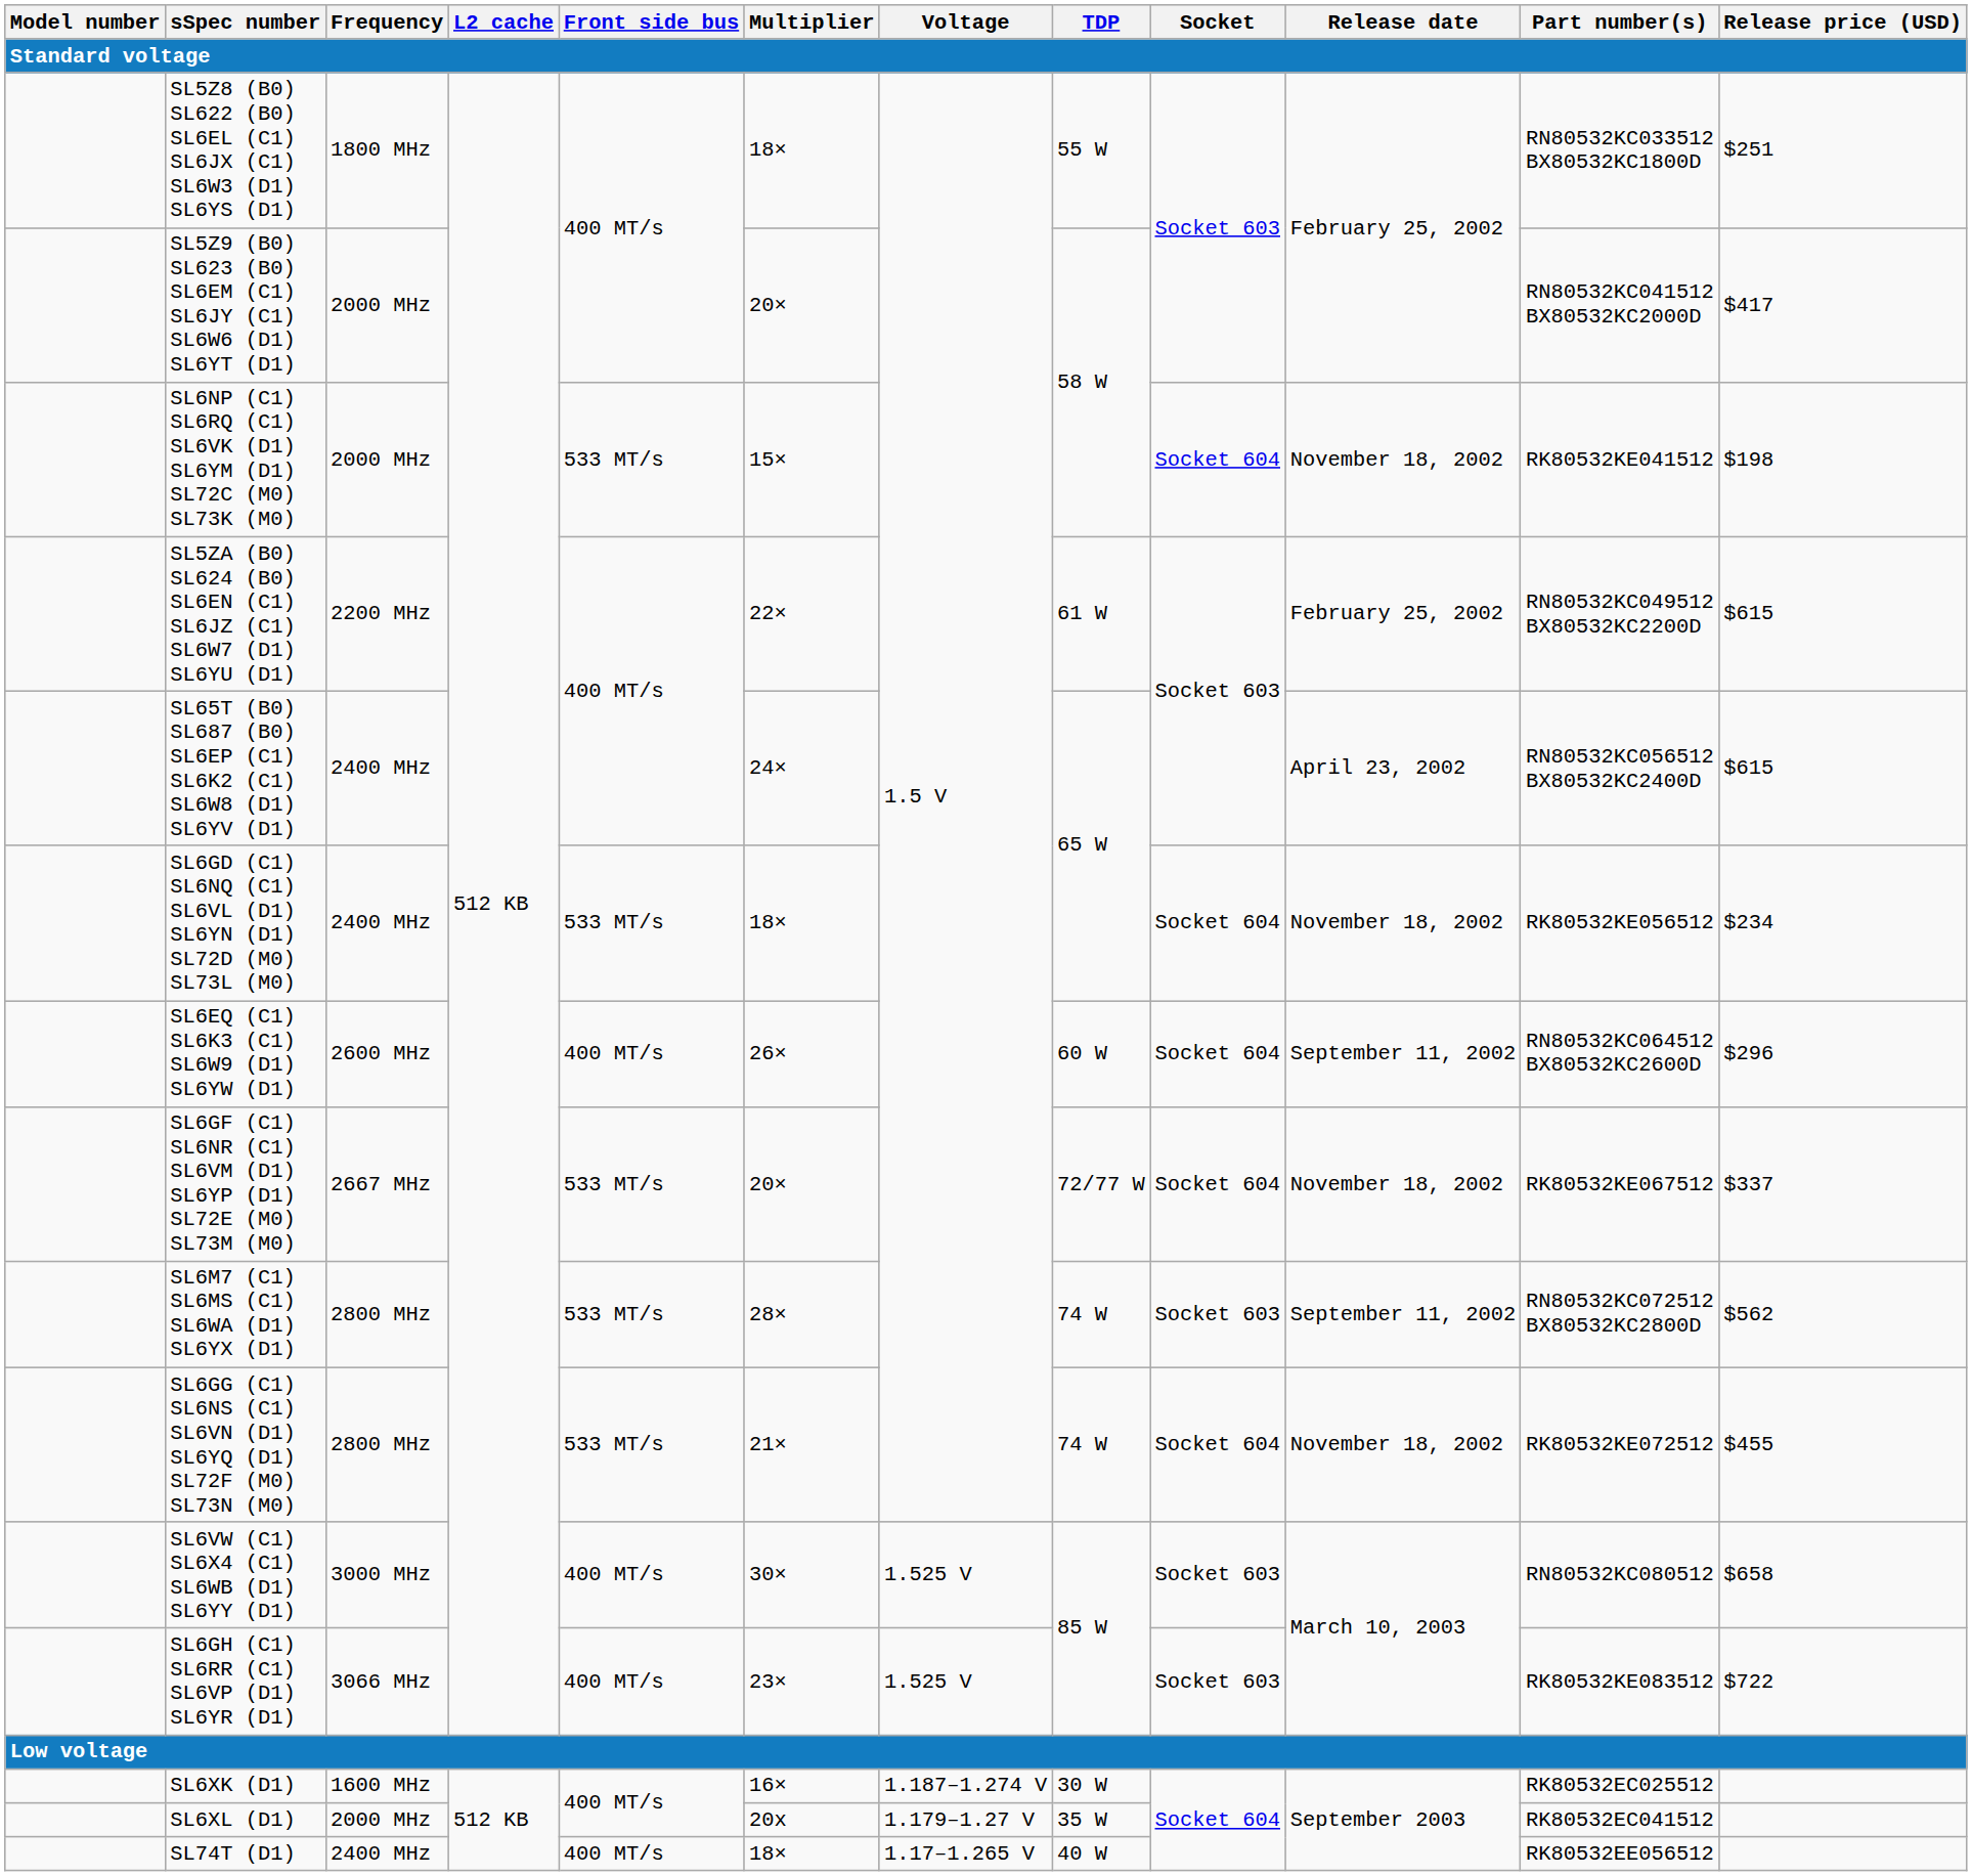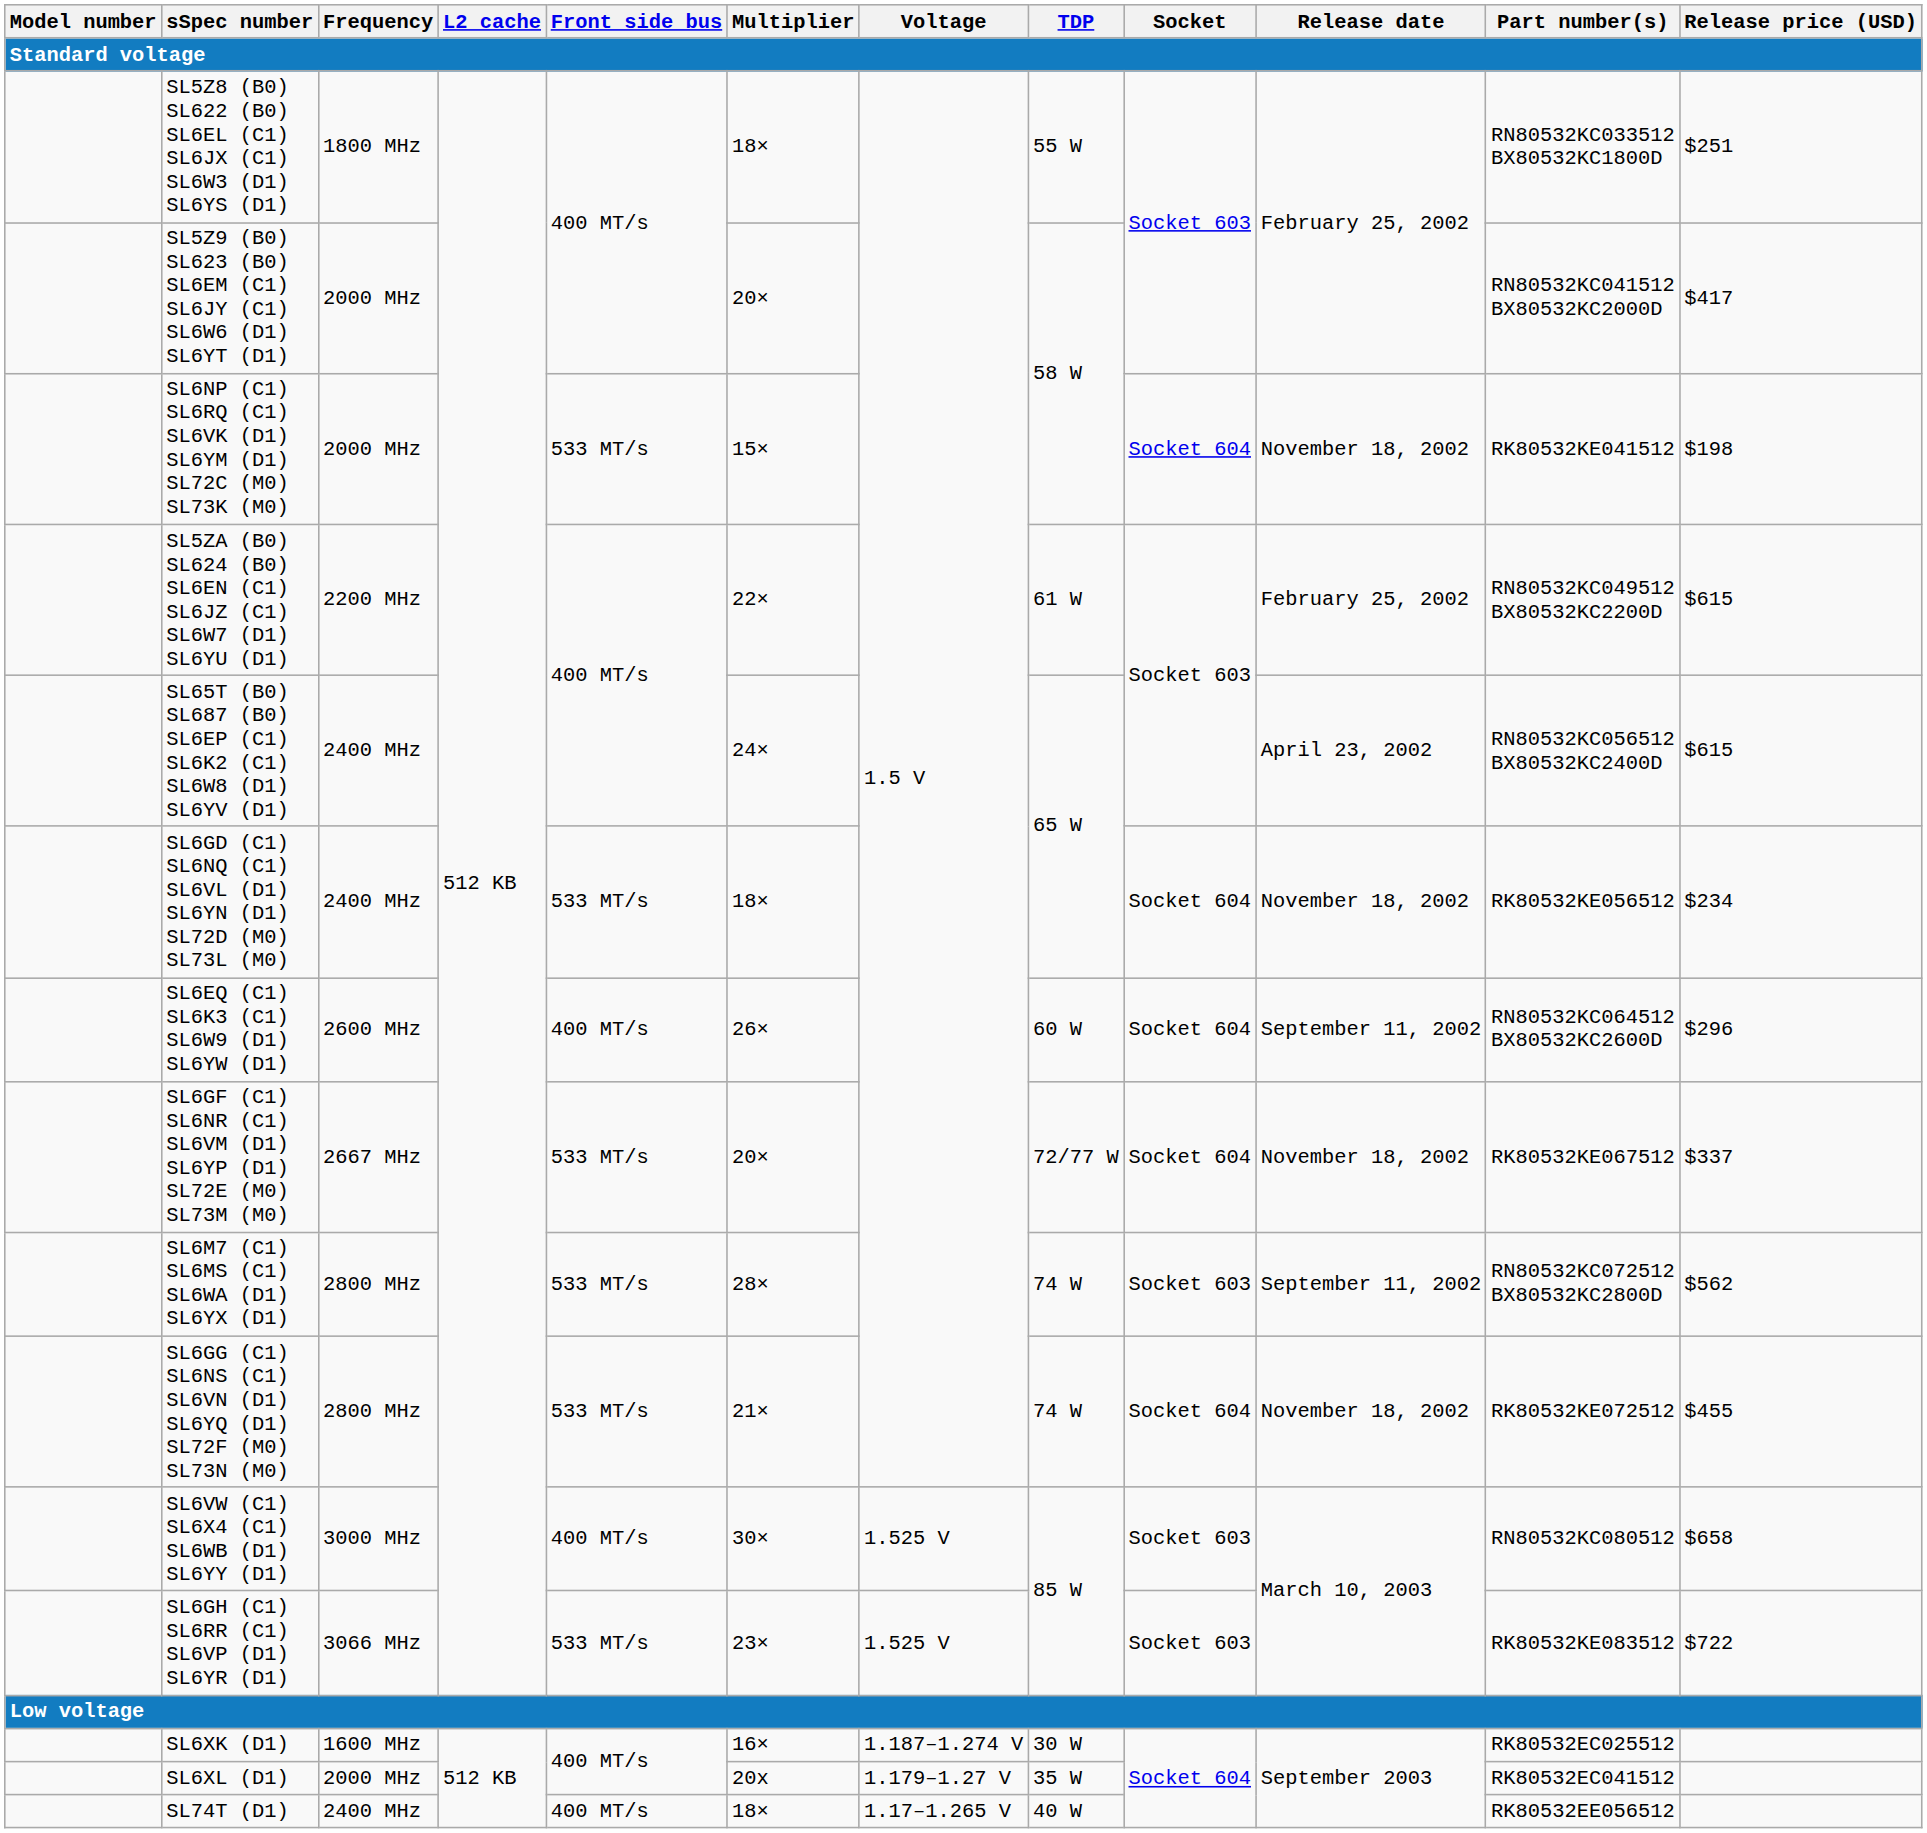 <table class="wikitable sortable">
 <tr>
 <th>Model number</th>
 <th>sSpec number</th>
 <th>Frequency</th>
 <th><a href='#'>L2 cache</a></th>
 <th><a href='#'>Front side bus</a></th>
 <th>Multiplier</th>
 <th>Voltage</th>
 <th><a href='#'>TDP</a></th>
 <th>Socket</th>
 <th>Release date</th>
 <th>Part number(s)</th>
 <th>Release price (USD)</th>
 </tr>
 <tr>
 <td colspan="12" style="text-align:left; background:#127cc1; color:white;"><strong>Standard voltage</strong></td>
 </tr>
 <tr>
 <td></td>
 <td>SL5Z8 (B0)<br>SL622 (B0)<br>SL6EL (C1)<br>SL6JX (C1)<br>SL6W3 (D1)<br>SL6YS (D1)</td>
 <td>1800 MHz</td>
 <td rowspan="12">512 KB</td>
 <td rowspan="2">400 MT/s</td>
 <td>18×</td>
 <td rowspan="10">1.5 V</td>
 <td>55 W</td>
 <td rowspan="2"><a href='#'>Socket 603</a></td>
 <td rowspan="2">February 25, 2002</td>
 <td>RN80532KC033512<br>BX80532KC1800D</td>
 <td>$251</td>
 </tr>
 <tr>
 <td></td>
 <td>SL5Z9 (B0)<br>SL623 (B0)<br>SL6EM (C1)<br>SL6JY (C1)<br>SL6W6 (D1)<br>SL6YT (D1)</td>
 <td>2000 MHz</td>
 <td>20×</td>
 <td rowspan="2">58 W</td>
 <td>RN80532KC041512<br>BX80532KC2000D</td>
 <td>$417</td>
 </tr>
 <tr>
 <td></td>
 <td>SL6NP (C1)<br>SL6RQ (C1)<br>SL6VK (D1)<br>SL6YM (D1)<br>SL72C (M0)<br>SL73K (M0)</td>
 <td>2000 MHz</td>
 <td>533 MT/s</td>
 <td>15×</td>
 <td><a href='#'>Socket 604</a></td>
 <td>November 18, 2002</td>
 <td>RK80532KE041512</td>
 <td>$198</td>
 </tr>
 <tr>
 <td></td>
 <td>SL5ZA (B0)<br>SL624 (B0)<br>SL6EN (C1)<br>SL6JZ (C1)<br>SL6W7 (D1)<br>SL6YU (D1)</td>
 <td>2200 MHz</td>
 <td rowspan="2">400 MT/s</td>
 <td>22×</td>
 <td>61 W</td>
 <td rowspan="2">Socket 603</td>
 <td>February 25, 2002</td>
 <td>RN80532KC049512<br>BX80532KC2200D</td>
 <td>$615</td>
 </tr>
 <tr>
 <td></td>
 <td>SL65T (B0)<br>SL687 (B0)<br>SL6EP (C1)<br>SL6K2 (C1)<br>SL6W8 (D1)<br>SL6YV (D1)</td>
 <td>2400 MHz</td>
 <td>24×</td>
 <td rowspan="2">65 W</td>
 <td>April 23, 2002</td>
 <td>RN80532KC056512<br>BX80532KC2400D</td>
 <td>$615</td>
 </tr>
 <tr>
 <td></td>
 <td>SL6GD (C1)<br>SL6NQ (C1)<br>SL6VL (D1)<br>SL6YN (D1)<br>SL72D (M0)<br>SL73L (M0)</td>
 <td>2400 MHz</td>
 <td>533 MT/s</td>
 <td>18×</td>
 <td>Socket 604</td>
 <td>November 18, 2002</td>
 <td>RK80532KE056512</td>
 <td>$234</td>
 </tr>
 <tr>
 <td></td>
 <td>SL6EQ (C1)<br>SL6K3 (C1)<br>SL6W9 (D1)<br>SL6YW (D1)</td>
 <td>2600 MHz</td>
 <td>400 MT/s</td>
 <td>26×</td>
 <td>60 W</td>
 <td>Socket 604</td>
 <td>September 11, 2002</td>
 <td>RN80532KC064512<br>BX80532KC2600D</td>
 <td>$296</td>
 </tr>
 <tr>
 <td></td>
 <td>SL6GF (C1)<br>SL6NR (C1)<br>SL6VM (D1)<br>SL6YP (D1)<br>SL72E (M0)<br>SL73M (M0)</td>
 <td>2667 MHz</td>
 <td>533 MT/s</td>
 <td>20×</td>
 <td>72/77 W</td>
 <td>Socket 604</td>
 <td>November 18, 2002</td>
 <td>RK80532KE067512</td>
 <td>$337</td>
 </tr>
 <tr>
 <td></td>
 <td>SL6M7 (C1)<br>SL6MS (C1)<br>SL6WA (D1)<br>SL6YX (D1)</td>
 <td>2800 MHz</td>
 <td>533 MT/s</td>
 <td>28×</td>
 <td>74 W</td>
 <td>Socket 603</td>
 <td>September 11, 2002</td>
 <td>RN80532KC072512<br>BX80532KC2800D</td>
 <td>$562</td>
 </tr>
 <tr>
 <td></td>
 <td>SL6GG (C1)<br>SL6NS (C1)<br>SL6VN (D1)<br>SL6YQ (D1)<br>SL72F (M0)<br>SL73N (M0)</td>
 <td>2800 MHz</td>
 <td>533 MT/s</td>
 <td>21×</td>
 <td>74 W</td>
 <td>Socket 604</td>
 <td>November 18, 2002</td>
 <td>RK80532KE072512</td>
 <td>$455</td>
 </tr>
 <tr>
 <td></td>
 <td>SL6VW (C1)<br>SL6X4 (C1)<br>SL6WB (D1)<br>SL6YY (D1)</td>
 <td>3000 MHz</td>
 <td>400 MT/s</td>
 <td>30×</td>
 <td>1.525 V</td>
 <td rowspan="2">85 W</td>
 <td>Socket 603</td>
 <td rowspan="2">March 10, 2003</td>
 <td>RN80532KC080512</td>
 <td>$658</td>
 </tr>
 <tr>
 <td></td>
 <td>SL6GH (C1)<br>SL6RR (C1)<br>SL6VP (D1)<br>SL6YR (D1)</td>
 <td>3066 MHz</td>
-<td>400 MT/s</td>
+<td>533 MT/s</td>
 <td>23×</td>
 <td>1.525 V</td>
 <td>Socket 603</td>
 <td>RK80532KE083512</td>
 <td>$722</td>
 </tr>
 <tr>
 <td colspan="12" style="text-align:left; background:#127cc1; color:white;"><strong>Low voltage</strong></td>
 </tr>
 <tr>
 <td></td>
 <td>SL6XK (D1)</td>
 <td>1600 MHz</td>
 <td rowspan="3">512 KB</td>
 <td rowspan="2">400 MT/s</td>
 <td>16×</td>
 <td>1.187–1.274 V</td>
 <td>30 W</td>
 <td rowspan="3"><a href='#'>Socket 604</a></td>
 <td rowspan="3">September 2003</td>
 <td>RK80532EC025512</td>
 <td></td>
 </tr>
 <tr>
 <td></td>
 <td>SL6XL (D1)</td>
 <td>2000 MHz</td>
 <td>20x</td>
 <td>1.179–1.27 V</td>
 <td>35 W</td>
 <td>RK80532EC041512</td>
 <td></td>
 </tr>
 <tr>
 <td></td>
 <td>SL74T (D1)</td>
 <td>2400 MHz</td>
 <td>400 MT/s</td>
 <td>18×</td>
 <td>1.17–1.265 V</td>
 <td>40 W</td>
 <td>RK80532EE056512</td>
 <td></td>
 </tr>
 </table>
